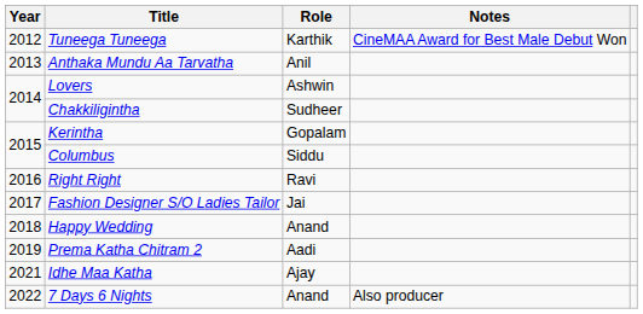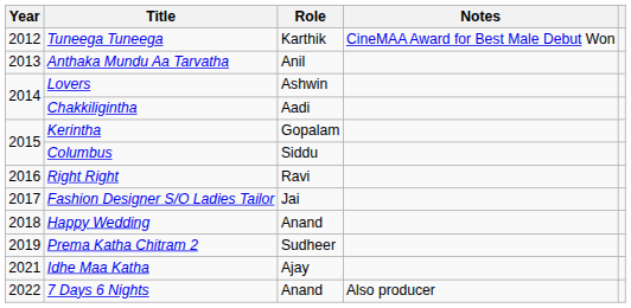 <table class="wikitable">
 <tr>
 <th>Year</th>
 <th>Title</th>
 <th>Role</th>
 <th class="unsortable">Notes</th>
 <th class="unsortable"></th>
 </tr>
 <tr>
 <td>2012</td>
 <td><em><a href='#'>Tuneega Tuneega</a></em></td>
 <td>Karthik</td>
 <td><a href='#'>CineMAA Award for Best Male Debut</a>  Won</td>
 <td></td>
 </tr>
 <tr>
 <td>2013</td>
 <td><em><a href='#'>Anthaka Mundu Aa Tarvatha</a></em></td>
 <td>Anil</td>
 <td></td>
 <td></td>
 </tr>
 <tr>
 <td rowspan="2">2014</td>
 <td><em><a href='#'>Lovers</a></em></td>
 <td>Ashwin</td>
 <td></td>
 <td></td>
 </tr>
 <tr>
 <td><em><a href='#'>Chakkiligintha</a></em></td>
-<td>Sudheer</td>
+<td>Aadi</td>
 <td></td>
 <td></td>
 </tr>
 <tr>
 <td rowspan="2">2015</td>
 <td><em><a href='#'>Kerintha</a></em></td>
 <td>Gopalam</td>
 <td></td>
 <td></td>
 </tr>
 <tr>
 <td><em><a href='#'>Columbus</a></em></td>
 <td>Siddu</td>
 <td></td>
 <td></td>
 </tr>
 <tr>
 <td>2016</td>
 <td><em><a href='#'>Right Right</a></em></td>
 <td>Ravi</td>
 <td></td>
 <td></td>
 </tr>
 <tr>
 <td>2017</td>
 <td><em><a href='#'>Fashion Designer S/O Ladies Tailor</a></em></td>
 <td>Jai</td>
 <td></td>
 <td></td>
 </tr>
 <tr>
 <td>2018</td>
 <td><em><a href='#'>Happy Wedding</a></em></td>
 <td>Anand</td>
 <td></td>
 <td></td>
 </tr>
 <tr>
 <td>2019</td>
 <td><em><a href='#'>Prema Katha Chitram 2</a></em></td>
-<td>Aadi</td>
+<td>Sudheer</td>
 <td></td>
 <td></td>
 </tr>
 <tr>
 <td>2021</td>
 <td><em><a href='#'>Idhe Maa Katha</a></em></td>
 <td>Ajay</td>
 <td></td>
 <td></td>
 </tr>
 <tr>
 <td>2022</td>
 <td><em><a href='#'>7 Days 6 Nights</a></em></td>
 <td>Anand</td>
 <td>Also producer</td>
 <td></td>
 </tr>
 </table>
